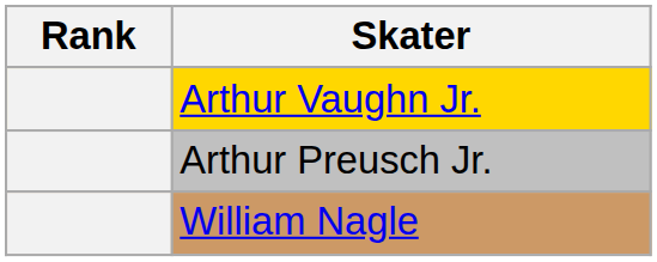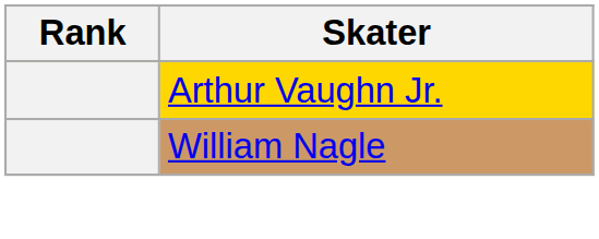 <table class="wikitable unsortable" style="text-align:left; width:30%">
 <tr>
 <th scope="col">Rank</th>
 <th scope="col">Skater</th>
 </tr>
 <tr bgcolor="gold">
 <th scope="row"></th>
 <td><a href='#'>Arthur Vaughn Jr.</a></td>
 </tr>
-<tr bgcolor="silver">
-<th scope="row"></th>
-<td>Arthur Preusch Jr.</td>
-</tr>
 <tr bgcolor="cc9966">
 <th scope="row"></th>
 <td><a href='#'>William Nagle</a></td>
 </tr>
 </table>
